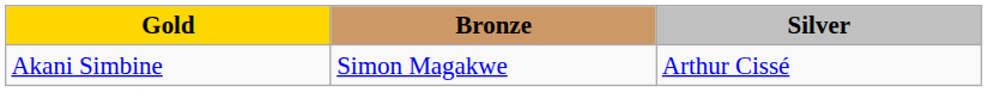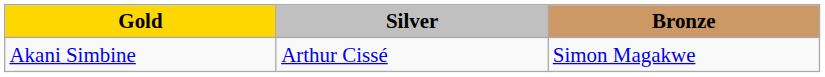 <table class="wikitable" style="text-align:left">
 <tr align="center">
 <td width=200 bgcolor=gold><strong>Gold</strong></td>
+<td width=200 bgcolor=silver><strong>Silver</strong></td>
 <td width=200 bgcolor=CC9966><strong>Bronze</strong></td>
-<td width=200 bgcolor=silver><strong>Silver</strong></td>
 </tr>
 <tr>
 <td><a href='#'>Akani Simbine</a><br><em></em></td>
+<td><a href='#'>Arthur Cissé</a><br><em></em></td>
 <td><a href='#'>Simon Magakwe</a><br><em></em></td>
-<td><a href='#'>Arthur Cissé</a><br><em></em></td>
 </tr>
 </table>
